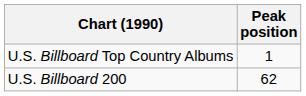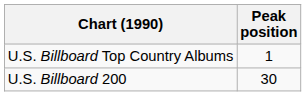 <table class="wikitable">
 <tr>
 <th>Chart (1990)</th>
 <th>Peak<br>position</th>
 </tr>
 <tr>
 <td>U.S. <em>Billboard</em> Top Country Albums</td>
 <td align="center">1</td>
 </tr>
 <tr>
 <td>U.S. <em>Billboard</em> 200</td>
-<td align="center">62</td>
+<td align="center">30</td>
 </tr>
 </table>
